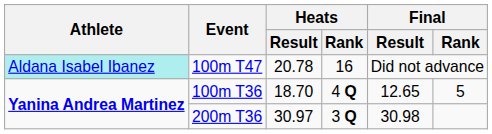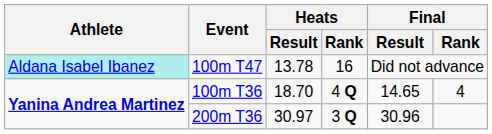 <table class="wikitable" style="font-size:90%">
 <tr>
 <th rowspan="2">Athlete</th>
 <th rowspan="2">Event</th>
 <th colspan="2">Heats</th>
 <th colspan="2">Final</th>
 </tr>
 <tr>
 <th>Result</th>
 <th>Rank</th>
 <th>Result</th>
 <th>Rank</th>
 </tr>
 <tr align="center">
 <td align="left" style="background: paleturquoise;"><a href='#'>Aldana Isabel Ibanez</a></td>
 <td align="left"><a href='#'>100m T47</a></td>
-<td>20.78</td>
+<td>13.78</td>
 <td>16</td>
 <td colspan="2">Did not advance</td>
 </tr>
 <tr align="center">
 <td rowspan="2" align="left"><strong><a href='#'>Yanina Andrea Martinez</a></strong></td>
 <td align="left"><a href='#'>100m T36</a></td>
 <td>18.70</td>
 <td>4 <strong>Q</strong></td>
-<td>12.65</td>
-<td>5</td>
+<td>14.65</td>
+<td>4</td>
 </tr>
 <tr align="center">
 <td align="left"><a href='#'>200m T36</a></td>
 <td>30.97</td>
 <td>3 <strong>Q</strong></td>
-<td>30.98</td>
+<td>30.96</td>
 <td></td>
 </tr>
 </table>
